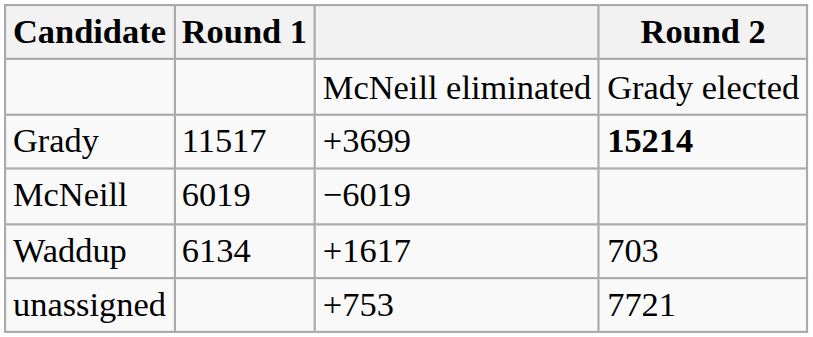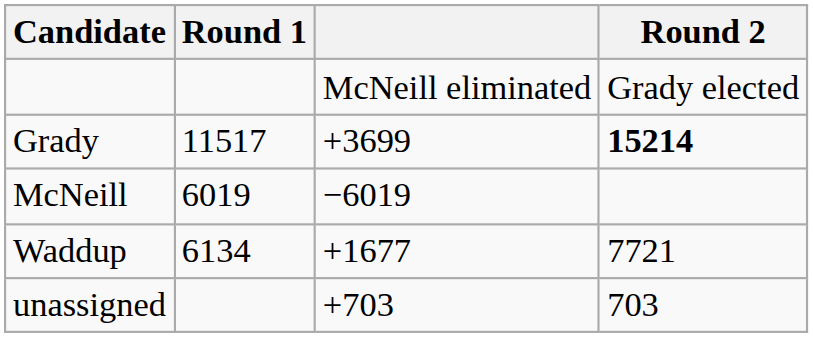 <table class=wikitable>
 <tr>
 <th>Candidate</th>
 <th>Round 1</th>
 <th></th>
 <th>Round 2</th>
 </tr>
 <tr>
 <td></td>
 <td></td>
 <td>McNeill eliminated</td>
 <td>Grady elected</td>
 </tr>
 <tr>
 <td>Grady</td>
 <td>11517</td>
 <td>+3699</td>
 <td><strong>15214</strong></td>
 </tr>
 <tr>
 <td>McNeill</td>
 <td>6019</td>
 <td>−6019</td>
 <td></td>
 </tr>
 <tr>
 <td>Waddup</td>
 <td>6134</td>
-<td>+1617</td>
-<td>703</td>
+<td>+1677</td>
+<td>7721</td>
 </tr>
 <tr>
 <td>unassigned</td>
 <td></td>
-<td>+753</td>
-<td>7721</td>
+<td>+703</td>
+<td>703</td>
 </tr>
 </table>
